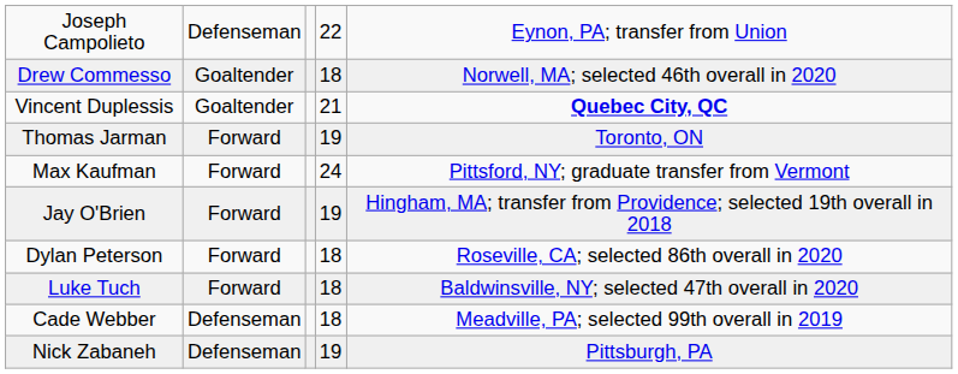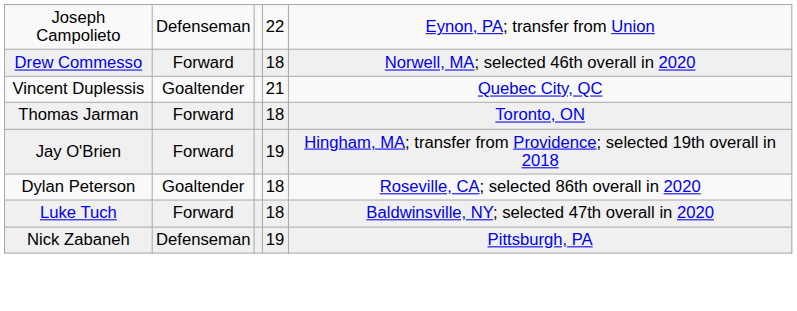 <table class="wikitable" width="60%">
 <tr align="center" bgcolor="">
 <td>Joseph Campolieto</td>
 <td>Defenseman</td>
 <td></td>
 <td>22</td>
 <td><a href='#'>Eynon, PA</a>; transfer from <a href='#'>Union</a></td>
 </tr>
 <tr align="center" bgcolor="f0f0f0">
 <td><a href='#'>Drew Commesso</a></td>
-<td>Goaltender</td>
+<td>Forward</td>
 <td></td>
 <td>18</td>
 <td><a href='#'>Norwell, MA</a>; selected 46th overall in <a href='#'>2020</a></td>
 </tr>
 <tr align="center" bgcolor="">
 <td>Vincent Duplessis</td>
 <td>Goaltender</td>
 <td></td>
 <td>21</td>
-<td><strong><a href='#'>Quebec City, QC</a></strong></td>
+<td><a href='#'>Quebec City, QC</a></td>
 </tr>
 <tr align="center" bgcolor="f0f0f0">
 <td>Thomas Jarman</td>
 <td>Forward</td>
 <td></td>
-<td>19</td>
+<td>18</td>
 <td><a href='#'>Toronto, ON</a></td>
-</tr>
-<tr align="center" bgcolor="">
-<td>Max Kaufman</td>
-<td>Forward</td>
-<td></td>
-<td>24</td>
-<td><a href='#'>Pittsford, NY</a>; graduate transfer from <a href='#'>Vermont</a></td>
 </tr>
 <tr align="center" bgcolor="f0f0f0">
 <td>Jay O'Brien</td>
 <td>Forward</td>
 <td></td>
 <td>19</td>
 <td><a href='#'>Hingham, MA</a>; transfer from <a href='#'>Providence</a>; selected 19th overall in <a href='#'>2018</a></td>
 </tr>
 <tr align="center" bgcolor="">
 <td>Dylan Peterson</td>
-<td>Forward</td>
+<td>Goaltender</td>
 <td></td>
 <td>18</td>
 <td><a href='#'>Roseville, CA</a>; selected 86th overall in <a href='#'>2020</a></td>
 </tr>
 <tr align="center" bgcolor="f0f0f0">
 <td><a href='#'>Luke Tuch</a></td>
 <td>Forward</td>
 <td></td>
 <td>18</td>
 <td><a href='#'>Baldwinsville, NY</a>; selected 47th overall in <a href='#'>2020</a></td>
 </tr>
-<tr align="center" bgcolor="">
-<td>Cade Webber</td>
-<td>Defenseman</td>
-<td></td>
-<td>18</td>
-<td><a href='#'>Meadville, PA</a>; selected 99th overall in <a href='#'>2019</a></td>
-</tr>
 <tr align="center" bgcolor="f0f0f0">
 <td>Nick Zabaneh</td>
 <td>Defenseman</td>
 <td></td>
 <td>19</td>
 <td><a href='#'>Pittsburgh, PA</a></td>
 </tr>
 </table>
